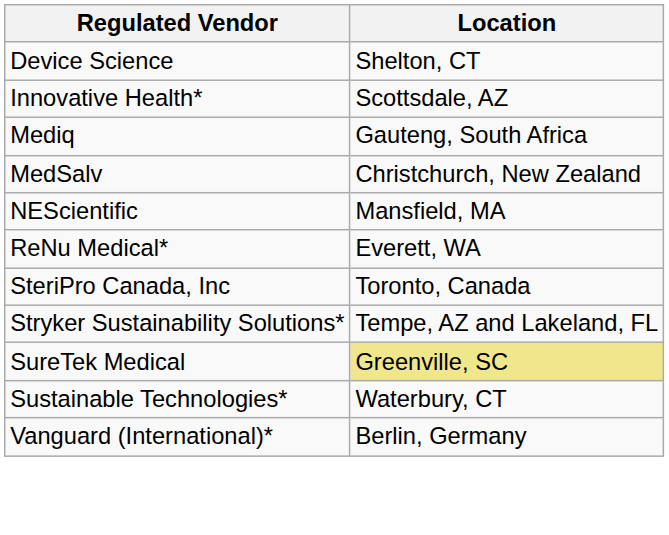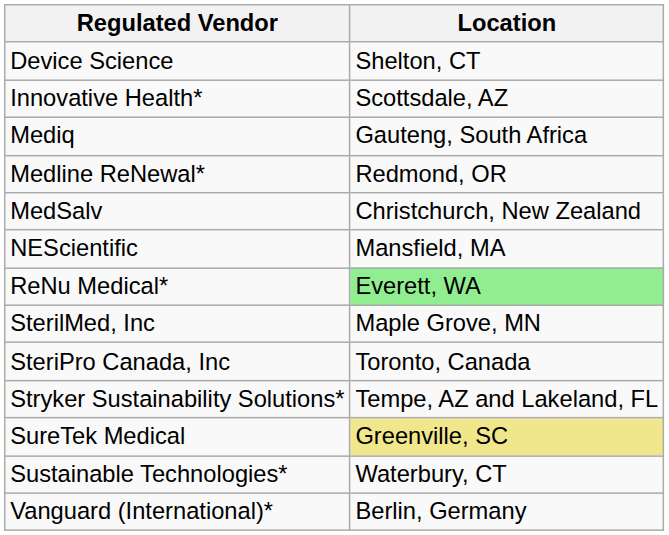 <table class="wikitable">
 <tr>
 <th>Regulated Vendor</th>
 <th>Location</th>
 </tr>
 <tr>
 <td>Device Science</td>
 <td>Shelton, CT</td>
 </tr>
 <tr>
 <td>Innovative Health*</td>
 <td>Scottsdale, AZ</td>
 </tr>
 <tr>
 <td>Mediq</td>
 <td>Gauteng, South Africa</td>
 </tr>
 <tr>
+<td>Medline ReNewal*</td>
+<td>Redmond, OR</td>
+</tr>
+<tr>
 <td>MedSalv</td>
 <td>Christchurch, New Zealand</td>
 </tr>
 <tr>
 <td>NEScientific</td>
 <td>Mansfield, MA</td>
 </tr>
 <tr>
 <td>ReNu Medical*</td>
-<td>Everett, WA</td>
+<td style="background: lightgreen;">Everett, WA</td>
+</tr>
+<tr>
+<td>SterilMed, Inc</td>
+<td>Maple Grove, MN</td>
 </tr>
 <tr>
 <td>SteriPro Canada, Inc</td>
 <td>Toronto, Canada</td>
 </tr>
 <tr>
 <td>Stryker Sustainability Solutions*</td>
 <td>Tempe, AZ and Lakeland, FL</td>
 </tr>
 <tr>
 <td>SureTek Medical</td>
 <td style="background: khaki;">Greenville, SC</td>
 </tr>
 <tr>
 <td>Sustainable Technologies*</td>
 <td>Waterbury, CT</td>
 </tr>
 <tr>
 <td>Vanguard (International)*</td>
 <td>Berlin, Germany</td>
 </tr>
 </table>
